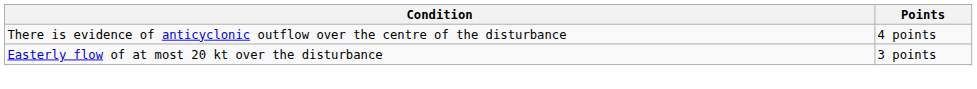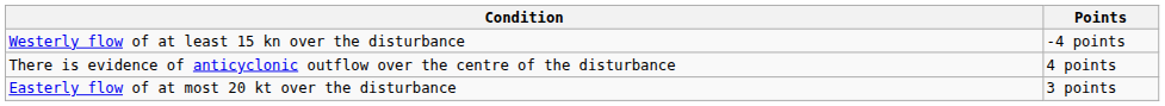 <table class="wikitable" width="65%">
 <tr>
 <th width="90%">Condition</th>
 <th width="10%">Points</th>
+</tr>
+<tr>
+<td><a href='#'>Westerly flow</a> of at least 15 kn over the disturbance</td>
+<td><div>-4 points</div></td>
 </tr>
 <tr>
 <td>There is evidence of <a href='#'>anticyclonic</a> outflow over the centre of the disturbance</td>
 <td><div>4 points</div></td>
 </tr>
 <tr>
 <td><a href='#'>Easterly flow</a> of at most 20 kt over the disturbance</td>
 <td><div>3 points</div></td>
 </tr>
 </table>
